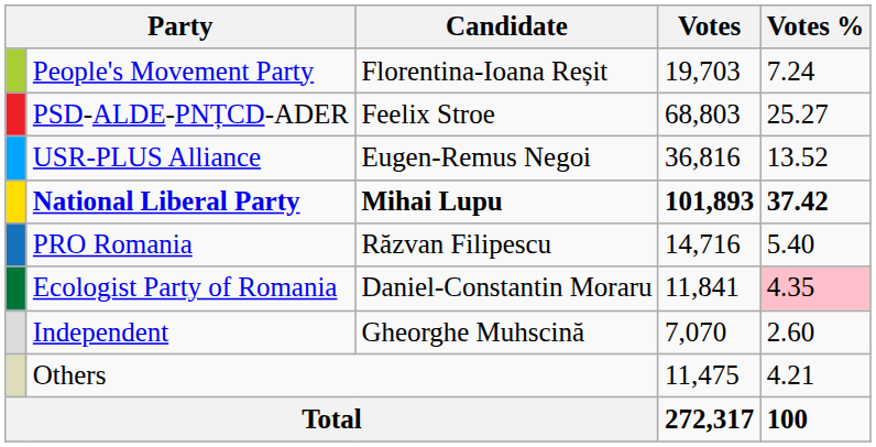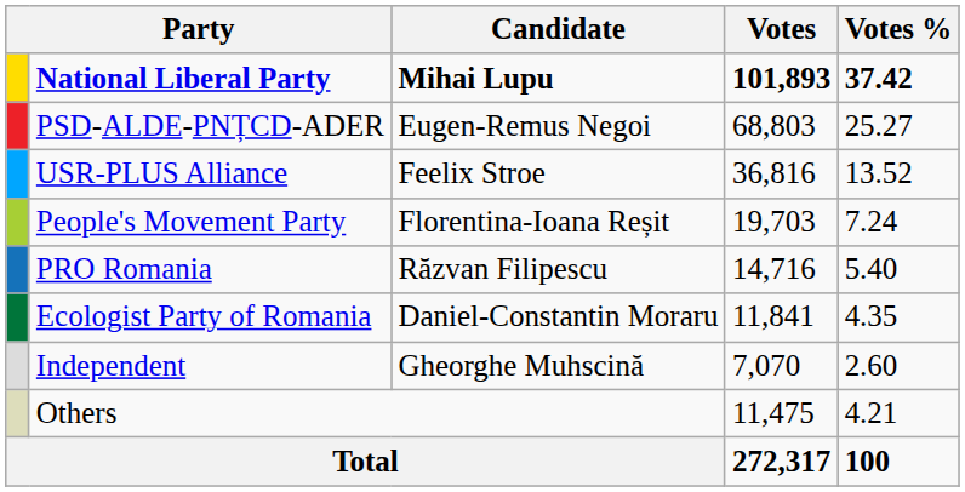 <table class="wikitable">
 <tr>
 <th colspan="2">Party</th>
 <th>Candidate</th>
 <th>Votes</th>
 <th>Votes %</th>
 </tr>
 <tr>
-<td style="background:#a7cf35;" width="5"></td>
-<td><a href='#'>People's Movement Party</a></td>
-<td>Florentina-Ioana Reșit</td>
-<td>19,703</td>
-<td>7.24</td>
+<td style="background:#ffdd00;" width="5"></td>
+<td><a href='#'><strong>National Liberal Party</strong></a></td>
+<td><strong>Mihai Lupu</strong></td>
+<td><strong>101,893</strong></td>
+<td><strong>37.42</strong></td>
 </tr>
 <tr>
 <td style="background:#ed2128;" width="5"></td>
 <td><a href='#'>PSD</a>-<a href='#'>ALDE</a>-<a href='#'>PNȚCD</a>-ADER</td>
-<td>Feelix Stroe</td>
+<td>Eugen-Remus Negoi</td>
 <td>68,803</td>
 <td>25.27</td>
 </tr>
 <tr>
 <td style="background:#00a6ff;" width="5"></td>
 <td><a href='#'>USR-PLUS Alliance</a></td>
-<td>Eugen-Remus Negoi</td>
+<td>Feelix Stroe</td>
 <td>36,816</td>
 <td>13.52</td>
 </tr>
 <tr>
-<td style="background:#ffdd00;" width="5"></td>
-<td><a href='#'><strong>National Liberal Party</strong></a></td>
-<td><strong>Mihai Lupu</strong></td>
-<td><strong>101,893</strong></td>
-<td><strong>37.42</strong></td>
+<td style="background:#a7cf35;" width="5"></td>
+<td><a href='#'>People's Movement Party</a></td>
+<td>Florentina-Ioana Reșit</td>
+<td>19,703</td>
+<td>7.24</td>
 </tr>
 <tr>
 <td style="background:#1572ba;" width="5"></td>
 <td><a href='#'>PRO Romania</a></td>
 <td>Răzvan Filipescu</td>
 <td>14,716</td>
 <td>5.40</td>
 </tr>
 <tr>
 <td style="background:#00753a;" width="5"></td>
 <td><a href='#'>Ecologist Party of Romania</a></td>
 <td>Daniel-Constantin Moraru</td>
 <td>11,841</td>
-<td style="background: pink;">4.35</td>
+<td>4.35</td>
 </tr>
 <tr>
 <td style="background:#dcdcdc;" width="5"></td>
 <td><a href='#'>Independent</a></td>
 <td>Gheorghe Muhscină</td>
 <td>7,070</td>
 <td>2.60</td>
 </tr>
 <tr>
 <td style="background:#ddddbb;" width="5"></td>
 <td colspan="2">Others</td>
 <td>11,475</td>
 <td>4.21</td>
 </tr>
 <tr>
 <th colspan="3">Total</th>
 <td><strong>272,317</strong></td>
 <td><strong>100</strong></td>
 </tr>
 </table>
